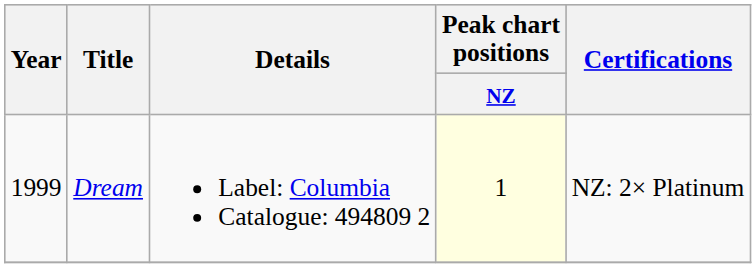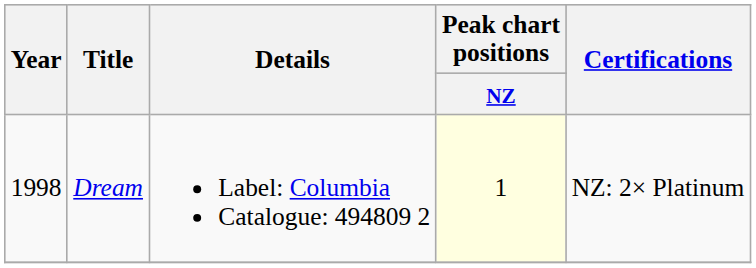 <table class="wikitable plainrowheaders">
 <tr>
 <th rowspan="2">Year</th>
 <th rowspan="2">Title</th>
 <th rowspan="2">Details</th>
 <th>Peak chart<br>positions</th>
 <th scope="col" rowspan="2"><a href='#'>Certifications</a></th>
 </tr>
 <tr>
 <th><small><a href='#'>NZ</a></small></th>
 </tr>
 <tr>
-<td>1999</td>
+<td>1998</td>
 <td><em><a href='#'>Dream</a></em></td>
 <td><br><ul><li>Label: <a href='#'>Columbia</a></li><li>Catalogue: 494809 2</li></ul></td>
 <td align="center" style="background: lightyellow;">1</td>
 <td>NZ: 2× Platinum</td>
 </tr>
 <tr>
 </tr>
 </table>
